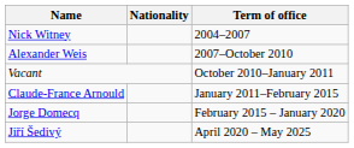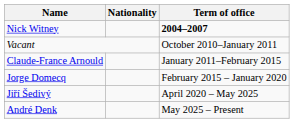 <table class="wikitable">
 <tr>
 <th>Name</th>
 <th>Nationality</th>
 <th>Term of office</th>
 </tr>
 <tr>
 <td><a href='#'>Nick Witney</a></td>
 <td></td>
-<td>2004–2007</td>
-</tr>
-<tr>
-<td><a href='#'>Alexander Weis</a></td>
-<td></td>
-<td>2007–October 2010</td>
+<td><strong>2004–2007</strong></td>
 </tr>
 <tr>
 <td colspan="2"><em>Vacant</em></td>
 <td>October 2010–January 2011</td>
 </tr>
 <tr>
 <td><a href='#'>Claude-France Arnould</a></td>
 <td></td>
 <td>January 2011–February 2015</td>
 </tr>
 <tr>
 <td><a href='#'>Jorge Domecq</a></td>
 <td></td>
 <td>February 2015 – January 2020</td>
 </tr>
 <tr>
 <td><a href='#'>Jiří Šedivý</a></td>
 <td></td>
 <td>April 2020 – May 2025</td>
 </tr>
+<tr>
+<td><a href='#'>André Denk</a></td>
+<td></td>
+<td>May 2025 – Present</td>
+</tr>
 </table>
